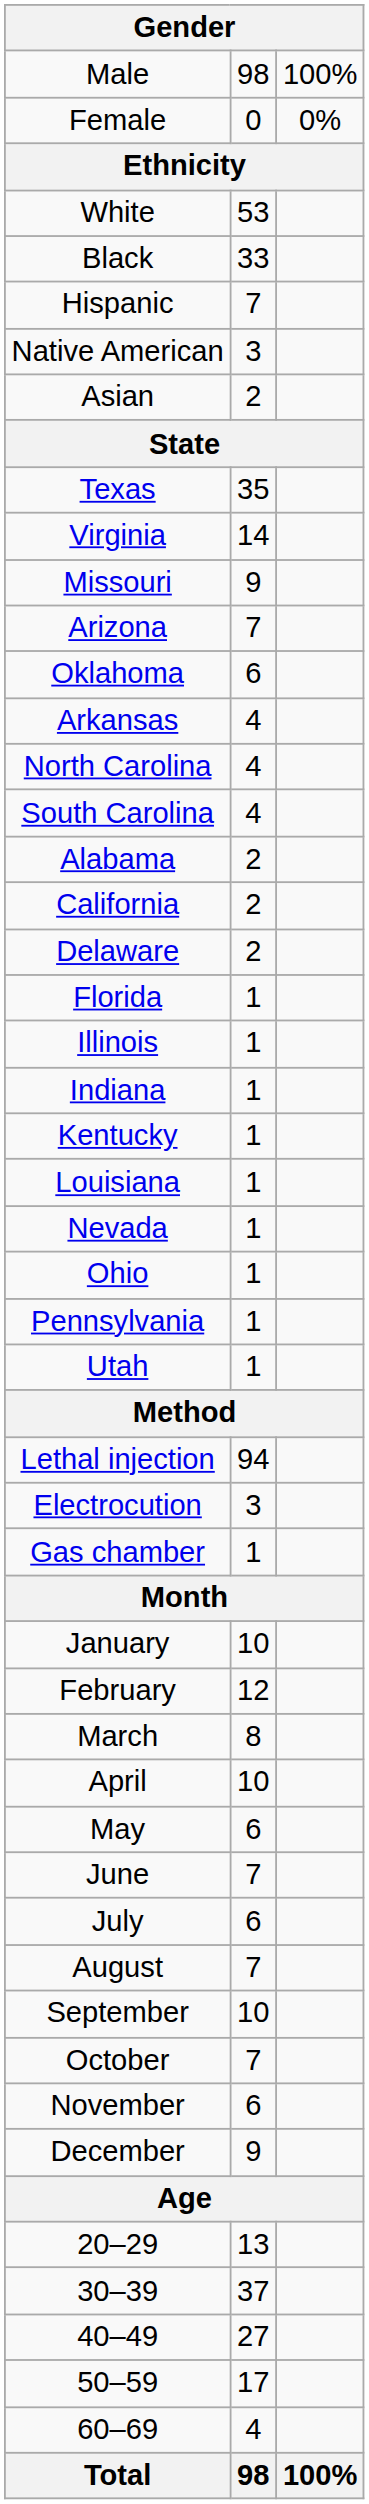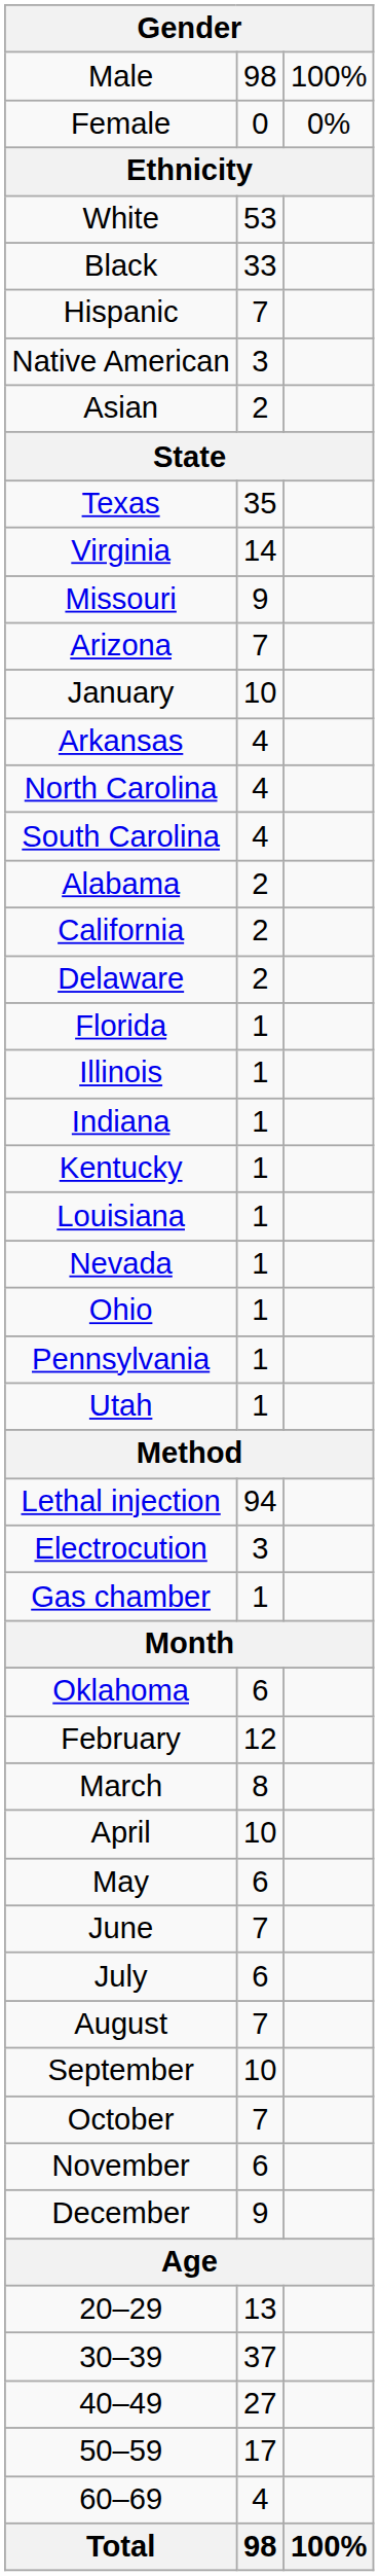 <table class="wikitable" style="text-align:center;">
 <tr>
 <th colspan="3">Gender</th>
 </tr>
 <tr>
 <td>Male</td>
 <td>98</td>
 <td>100%</td>
 </tr>
 <tr>
 <td>Female</td>
 <td>0</td>
 <td>0%</td>
 </tr>
 <tr>
 <th colspan="3">Ethnicity</th>
 </tr>
 <tr>
 <td>White</td>
 <td>53</td>
 <td></td>
 </tr>
 <tr>
 <td>Black</td>
 <td>33</td>
 <td></td>
 </tr>
 <tr>
 <td>Hispanic</td>
 <td>7</td>
 <td></td>
 </tr>
 <tr>
 <td>Native American</td>
 <td>3</td>
 <td></td>
 </tr>
 <tr>
 <td>Asian</td>
 <td>2</td>
 <td></td>
 </tr>
 <tr>
 <th colspan="3">State</th>
 </tr>
 <tr>
 <td><a href='#'>Texas</a></td>
 <td>35</td>
 <td></td>
 </tr>
 <tr>
 <td><a href='#'>Virginia</a></td>
 <td>14</td>
 <td></td>
 </tr>
 <tr>
 <td><a href='#'>Missouri</a></td>
 <td>9</td>
 <td></td>
 </tr>
 <tr>
 <td><a href='#'>Arizona</a></td>
 <td>7</td>
 <td></td>
 </tr>
 <tr>
-<td><a href='#'>Oklahoma</a></td>
-<td>6</td>
+<td>January</td>
+<td>10</td>
 <td></td>
 </tr>
 <tr>
 <td><a href='#'>Arkansas</a></td>
 <td>4</td>
 <td></td>
 </tr>
 <tr>
 <td><a href='#'>North Carolina</a></td>
 <td>4</td>
 <td></td>
 </tr>
 <tr>
 <td><a href='#'>South Carolina</a></td>
 <td>4</td>
 <td></td>
 </tr>
 <tr>
 <td><a href='#'>Alabama</a></td>
 <td>2</td>
 <td></td>
 </tr>
 <tr>
 <td><a href='#'>California</a></td>
 <td>2</td>
 <td></td>
 </tr>
 <tr>
 <td><a href='#'>Delaware</a></td>
 <td>2</td>
 <td></td>
 </tr>
 <tr>
 <td><a href='#'>Florida</a></td>
 <td>1</td>
 <td></td>
 </tr>
 <tr>
 <td><a href='#'>Illinois</a></td>
 <td>1</td>
 <td></td>
 </tr>
 <tr>
 <td><a href='#'>Indiana</a></td>
 <td>1</td>
 <td></td>
 </tr>
 <tr>
 <td><a href='#'>Kentucky</a></td>
 <td>1</td>
 <td></td>
 </tr>
 <tr>
 <td><a href='#'>Louisiana</a></td>
 <td>1</td>
 <td></td>
 </tr>
 <tr>
 <td><a href='#'>Nevada</a></td>
 <td>1</td>
 <td></td>
 </tr>
 <tr>
 <td><a href='#'>Ohio</a></td>
 <td>1</td>
 <td></td>
 </tr>
 <tr>
 <td><a href='#'>Pennsylvania</a></td>
 <td>1</td>
 <td></td>
 </tr>
 <tr>
 <td><a href='#'>Utah</a></td>
 <td>1</td>
 <td></td>
 </tr>
 <tr>
 <th colspan="3">Method</th>
 </tr>
 <tr>
 <td><a href='#'>Lethal injection</a></td>
 <td>94</td>
 <td></td>
 </tr>
 <tr>
 <td><a href='#'>Electrocution</a></td>
 <td>3</td>
 <td></td>
 </tr>
 <tr>
 <td><a href='#'>Gas chamber</a></td>
 <td>1</td>
 <td></td>
 </tr>
 <tr>
 <th colspan="3">Month</th>
 </tr>
 <tr>
-<td>January</td>
-<td>10</td>
+<td><a href='#'>Oklahoma</a></td>
+<td>6</td>
 <td></td>
 </tr>
 <tr>
 <td>February</td>
 <td>12</td>
 <td></td>
 </tr>
 <tr>
 <td>March</td>
 <td>8</td>
 <td></td>
 </tr>
 <tr>
 <td>April</td>
 <td>10</td>
 <td></td>
 </tr>
 <tr>
 <td>May</td>
 <td>6</td>
 <td></td>
 </tr>
 <tr>
 <td>June</td>
 <td>7</td>
 <td></td>
 </tr>
 <tr>
 <td>July</td>
 <td>6</td>
 <td></td>
 </tr>
 <tr>
 <td>August</td>
 <td>7</td>
 <td></td>
 </tr>
 <tr>
 <td>September</td>
 <td>10</td>
 <td></td>
 </tr>
 <tr>
 <td>October</td>
 <td>7</td>
 <td></td>
 </tr>
 <tr>
 <td>November</td>
 <td>6</td>
 <td></td>
 </tr>
 <tr>
 <td>December</td>
 <td>9</td>
 <td></td>
 </tr>
 <tr>
 <th colspan="3">Age</th>
 </tr>
 <tr>
 <td>20–29</td>
 <td>13</td>
 <td></td>
 </tr>
 <tr>
 <td>30–39</td>
 <td>37</td>
 <td></td>
 </tr>
 <tr>
 <td>40–49</td>
 <td>27</td>
 <td></td>
 </tr>
 <tr>
 <td>50–59</td>
 <td>17</td>
 <td></td>
 </tr>
 <tr>
 <td>60–69</td>
 <td>4</td>
 <td></td>
 </tr>
 <tr>
 <th>Total</th>
 <th>98</th>
 <th>100%</th>
 </tr>
 </table>
